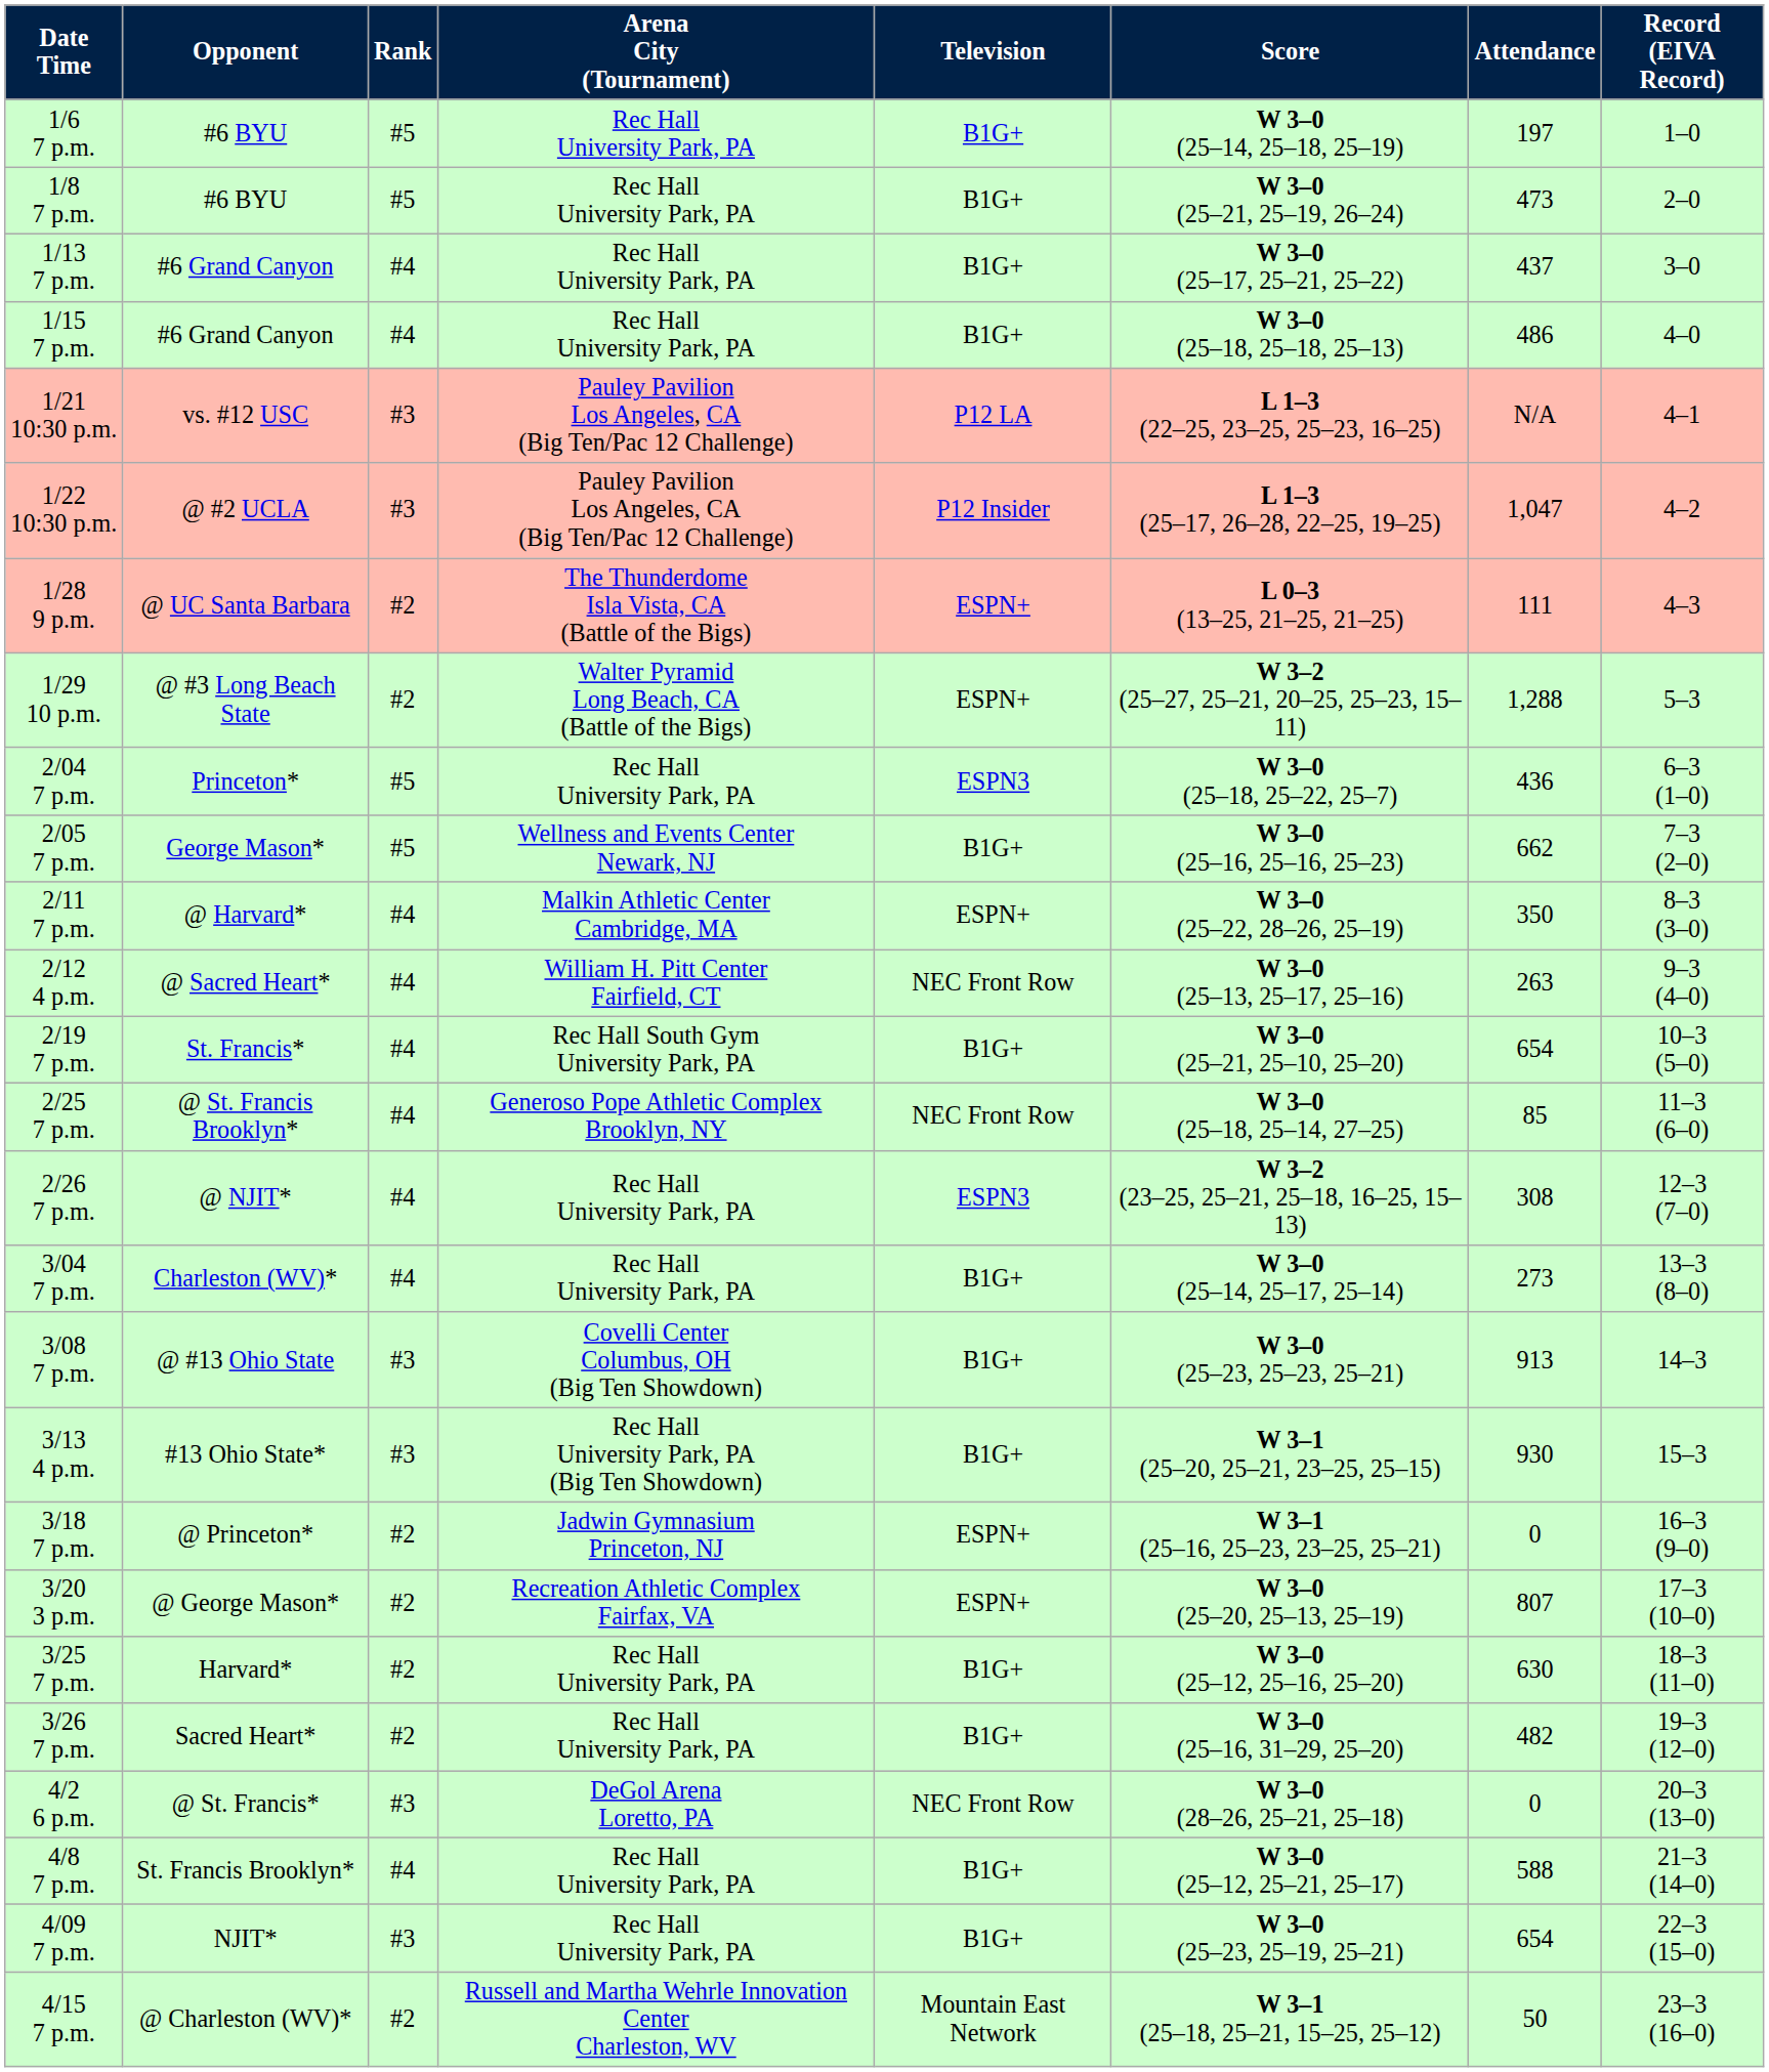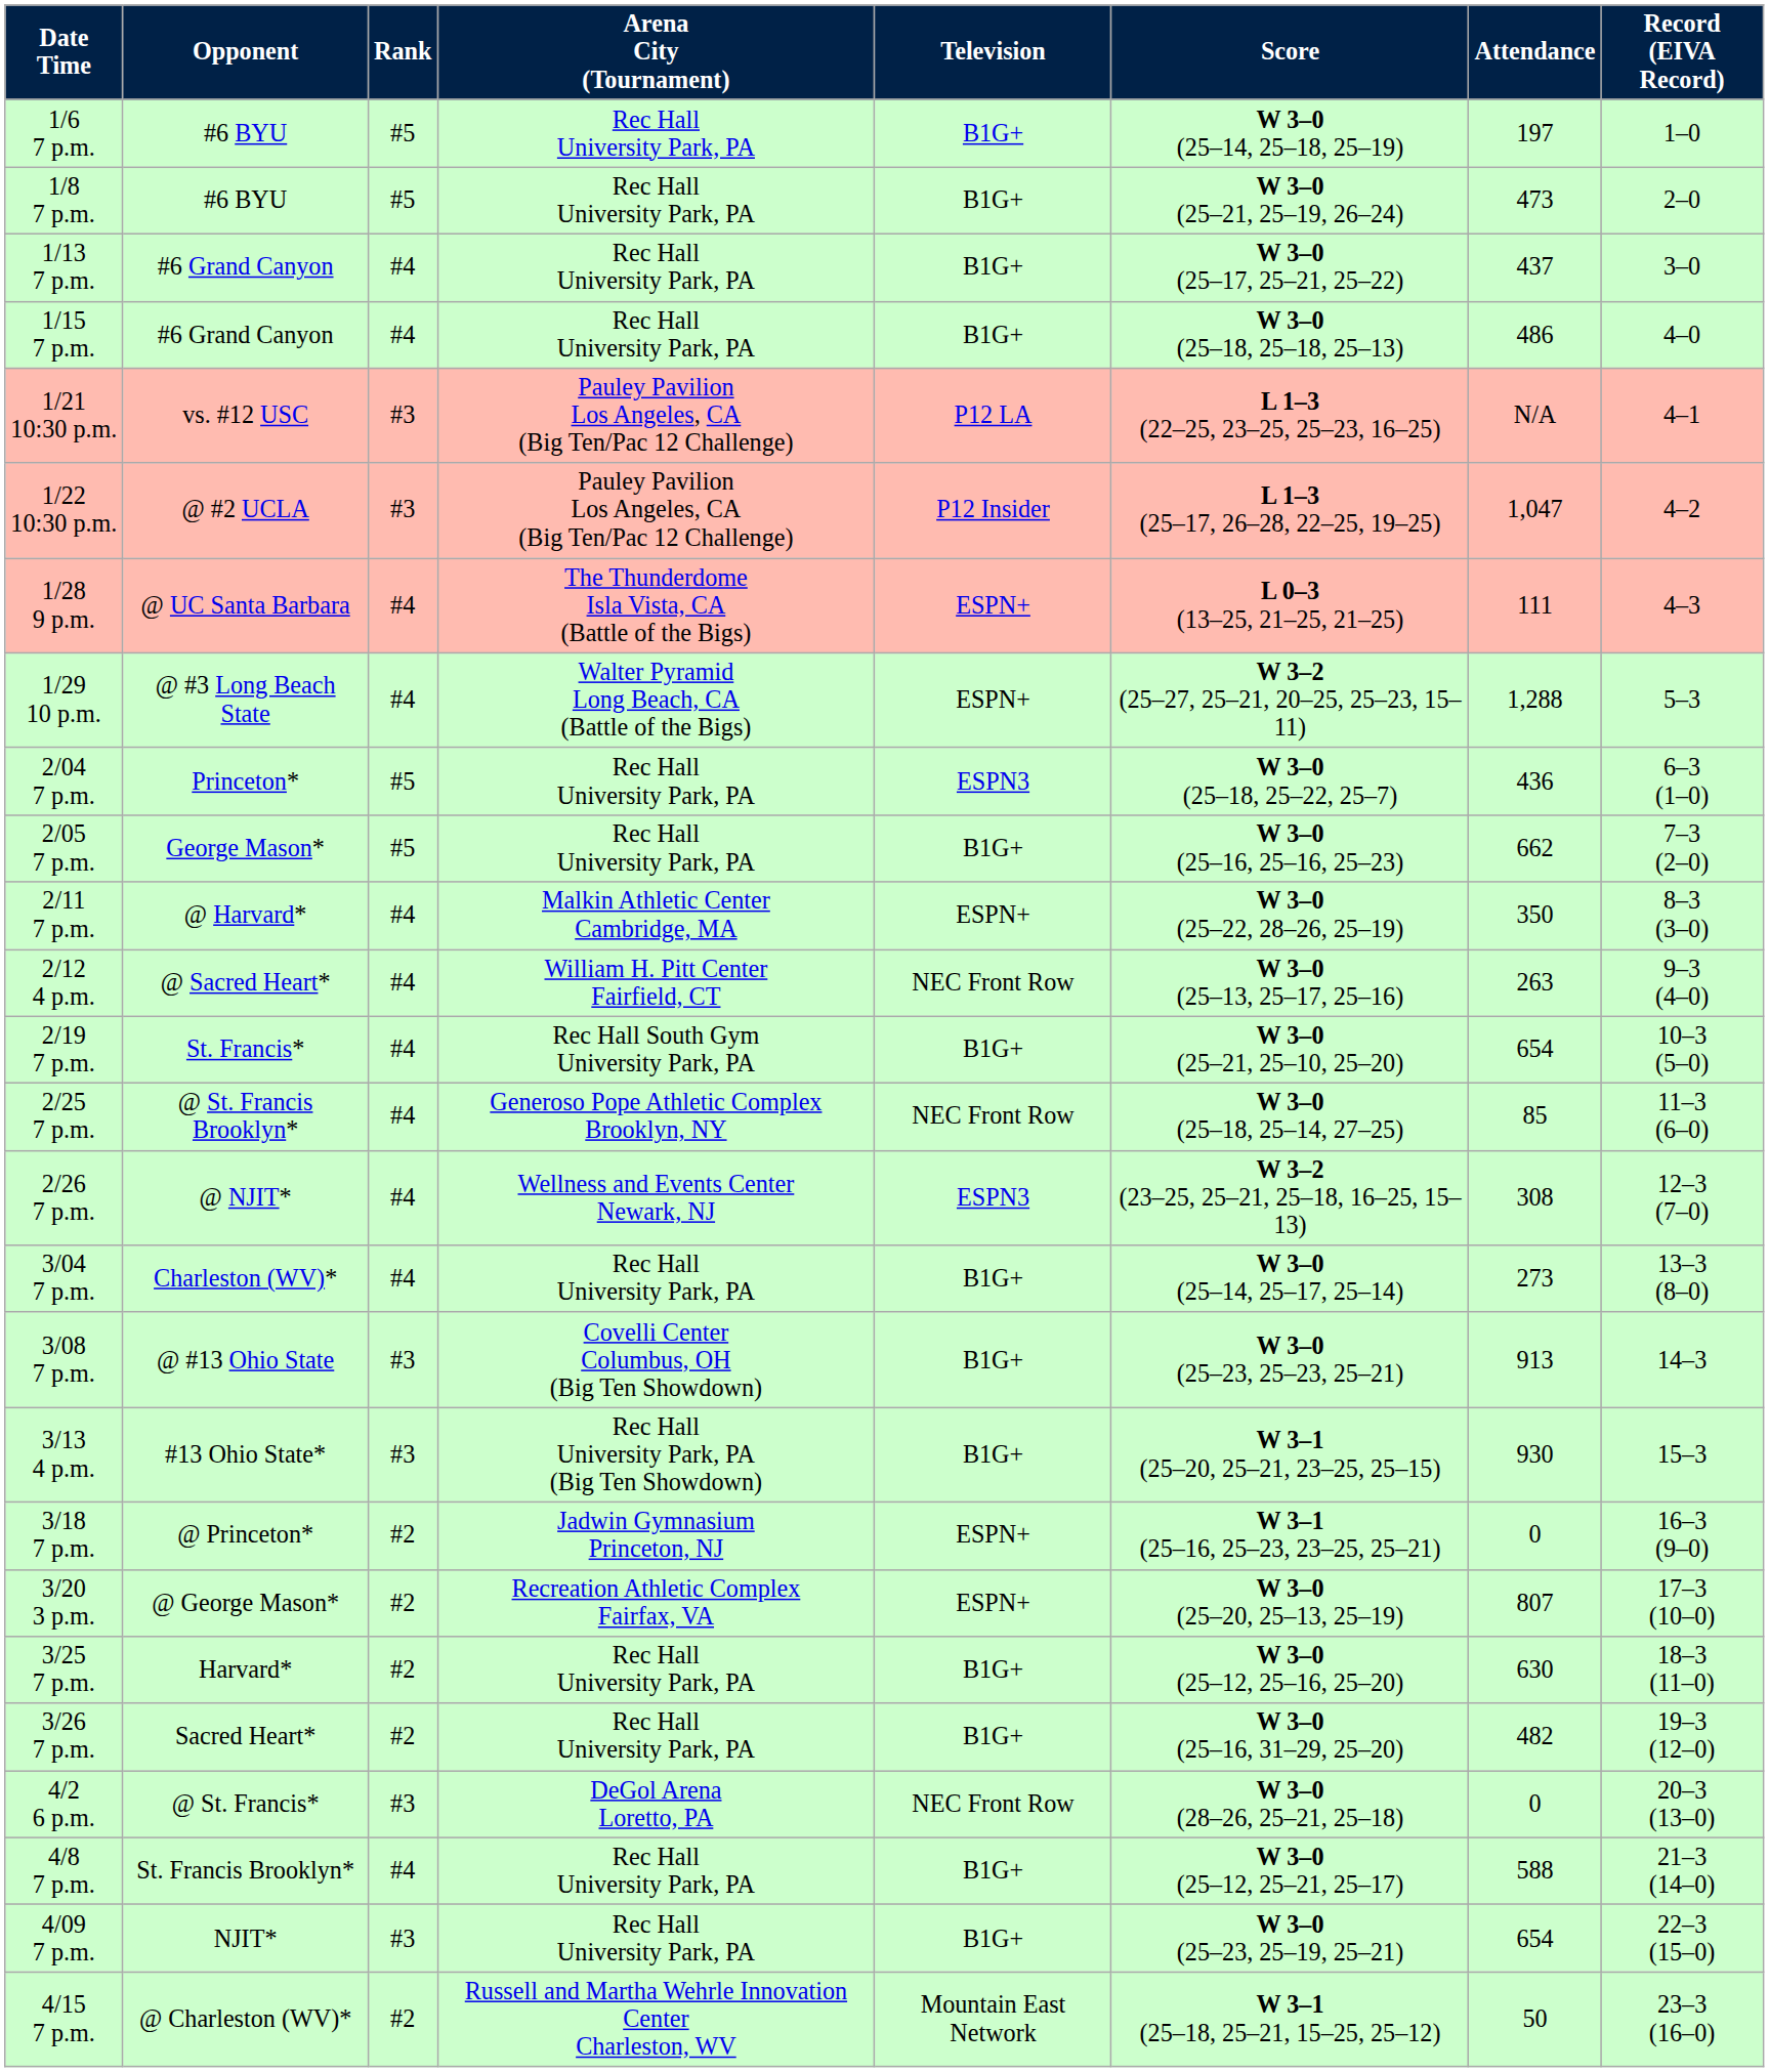 <table class="wikitable sortable" style="width:90%">
 <tr>
 <th style="background:#002147; color:#FFFFFF;" scope="col">Date<br>Time</th>
 <th style="background:#002147; color:#FFFFFF;" scope="col">Opponent</th>
 <th style="background:#002147; color:#FFFFFF;" scope="col">Rank</th>
 <th style="background:#002147; color:#FFFFFF;" scope="col">Arena<br>City<br>(Tournament)</th>
 <th style="background:#002147; color:#FFFFFF;" scope="col">Television</th>
 <th style="background:#002147; color:#FFFFFF;" scope="col">Score</th>
 <th style="background:#002147; color:#FFFFFF;" scope="col">Attendance</th>
 <th style="background:#002147; color:#FFFFFF;" scope="col">Record<br>(EIVA Record)</th>
 </tr>
 <tr align="center" bgcolor="#ccffcc">
 <td>1/6<br>7 p.m.</td>
 <td>#6 <a href='#'>BYU</a></td>
 <td>#5</td>
 <td><a href='#'>Rec Hall</a><br><a href='#'>University Park, PA</a></td>
 <td><a href='#'>B1G+</a></td>
 <td><strong>W 3–0</strong><br>(25–14, 25–18, 25–19)</td>
 <td>197</td>
 <td>1–0</td>
 </tr>
 <tr align="center" bgcolor="#ccffcc">
 <td>1/8<br>7 p.m.</td>
 <td>#6 BYU</td>
 <td>#5</td>
 <td>Rec Hall<br>University Park, PA</td>
 <td>B1G+</td>
 <td><strong>W 3–0</strong><br>(25–21, 25–19, 26–24)</td>
 <td>473</td>
 <td>2–0</td>
 </tr>
 <tr align="center" bgcolor="#ccffcc">
 <td>1/13<br>7 p.m.</td>
 <td>#6 <a href='#'>Grand Canyon</a></td>
 <td>#4</td>
 <td>Rec Hall<br>University Park, PA</td>
 <td>B1G+</td>
 <td><strong>W 3–0</strong><br>(25–17, 25–21, 25–22)</td>
 <td>437</td>
 <td>3–0</td>
 </tr>
 <tr align="center" bgcolor="#ccffcc">
 <td>1/15<br>7 p.m.</td>
 <td>#6 Grand Canyon</td>
 <td>#4</td>
 <td>Rec Hall<br>University Park, PA</td>
 <td>B1G+</td>
 <td><strong>W 3–0</strong><br>(25–18, 25–18, 25–13)</td>
 <td>486</td>
 <td>4–0</td>
 </tr>
 <tr align="center" bgcolor="#ffbbb">
 <td>1/21<br>10:30 p.m.</td>
 <td>vs. #12 <a href='#'>USC</a></td>
 <td>#3</td>
 <td><a href='#'>Pauley Pavilion</a><br><a href='#'>Los Angeles</a>, <a href='#'>CA</a><br>(Big Ten/Pac 12 Challenge)</td>
 <td><a href='#'>P12 LA</a></td>
 <td><strong>L 1–3</strong><br>(22–25, 23–25, 25–23, 16–25)</td>
 <td>N/A</td>
 <td>4–1</td>
 </tr>
 <tr align="center" bgcolor="#ffbbb">
 <td>1/22<br>10:30 p.m.</td>
 <td>@ #2 <a href='#'>UCLA</a></td>
 <td>#3</td>
 <td>Pauley Pavilion<br>Los Angeles, CA<br>(Big Ten/Pac 12 Challenge)</td>
 <td><a href='#'>P12 Insider</a></td>
 <td><strong>L 1–3</strong><br>(25–17, 26–28, 22–25, 19–25)</td>
 <td>1,047</td>
 <td>4–2</td>
 </tr>
 <tr align="center" bgcolor="#ffbbb">
 <td>1/28<br>9 p.m.</td>
 <td>@ <a href='#'>UC Santa Barbara</a></td>
-<td>#2</td>
+<td>#4</td>
 <td><a href='#'>The Thunderdome</a><br><a href='#'>Isla Vista, CA</a><br>(Battle of the Bigs)</td>
 <td><a href='#'>ESPN+</a></td>
 <td><strong>L 0–3</strong><br>(13–25, 21–25, 21–25)</td>
 <td>111</td>
 <td>4–3</td>
 </tr>
 <tr align="center" bgcolor="#ccffcc">
 <td>1/29<br>10 p.m.</td>
 <td>@ #3 <a href='#'>Long Beach State</a></td>
-<td>#2</td>
+<td>#4</td>
 <td><a href='#'>Walter Pyramid</a><br><a href='#'>Long Beach, CA</a><br>(Battle of the Bigs)</td>
 <td>ESPN+</td>
 <td><strong>W 3–2</strong><br>(25–27, 25–21, 20–25, 25–23, 15–11)</td>
 <td>1,288</td>
 <td>5–3</td>
 </tr>
 <tr align="center" bgcolor="#ccffcc">
 <td>2/04<br>7 p.m.</td>
 <td><a href='#'>Princeton</a>*</td>
 <td>#5</td>
 <td>Rec Hall<br>University Park, PA</td>
 <td><a href='#'>ESPN3</a></td>
 <td><strong>W 3–0</strong><br>(25–18, 25–22, 25–7)</td>
 <td>436</td>
 <td>6–3<br>(1–0)</td>
 </tr>
 <tr align="center" bgcolor="#ccffcc">
 <td>2/05<br>7 p.m.</td>
 <td><a href='#'>George Mason</a>*</td>
 <td>#5</td>
-<td><a href='#'>Wellness and Events Center</a><br><a href='#'>Newark, NJ</a></td>
+<td>Rec Hall<br>University Park, PA</td>
 <td>B1G+</td>
 <td><strong>W 3–0</strong><br>(25–16, 25–16, 25–23)</td>
 <td>662</td>
 <td>7–3<br>(2–0)</td>
 </tr>
 <tr align="center" bgcolor="#ccffcc">
 <td>2/11<br>7 p.m.</td>
 <td>@ <a href='#'>Harvard</a>*</td>
 <td>#4</td>
 <td><a href='#'>Malkin Athletic Center</a><br><a href='#'>Cambridge, MA</a></td>
 <td>ESPN+</td>
 <td><strong>W 3–0</strong><br>(25–22, 28–26, 25–19)</td>
 <td>350</td>
 <td>8–3<br>(3–0)</td>
 </tr>
 <tr align="center" bgcolor="#ccffcc">
 <td>2/12<br>4 p.m.</td>
 <td>@ <a href='#'>Sacred Heart</a>*</td>
 <td>#4</td>
 <td><a href='#'>William H. Pitt Center</a><br><a href='#'>Fairfield, CT</a></td>
 <td>NEC Front Row</td>
 <td><strong>W 3–0</strong><br>(25–13, 25–17, 25–16)</td>
 <td>263</td>
 <td>9–3<br>(4–0)</td>
 </tr>
 <tr align="center" bgcolor="#ccffcc">
 <td>2/19<br>7 p.m.</td>
 <td><a href='#'>St. Francis</a>*</td>
 <td>#4</td>
 <td>Rec Hall South Gym<br>University Park, PA</td>
 <td>B1G+</td>
 <td><strong>W 3–0</strong><br>(25–21, 25–10, 25–20)</td>
 <td>654</td>
 <td>10–3<br>(5–0)</td>
 </tr>
 <tr align="center" bgcolor="#ccffcc">
 <td>2/25<br>7 p.m.</td>
 <td>@ <a href='#'>St. Francis Brooklyn</a>*</td>
 <td>#4</td>
 <td><a href='#'>Generoso Pope Athletic Complex</a><br><a href='#'>Brooklyn, NY</a></td>
 <td>NEC Front Row</td>
 <td><strong>W 3–0</strong><br>(25–18, 25–14, 27–25)</td>
 <td>85</td>
 <td>11–3<br>(6–0)</td>
 </tr>
 <tr align="center" bgcolor="#ccffcc">
 <td>2/26<br>7 p.m.</td>
 <td>@ <a href='#'>NJIT</a>*</td>
 <td>#4</td>
-<td>Rec Hall<br>University Park, PA</td>
+<td><a href='#'>Wellness and Events Center</a><br><a href='#'>Newark, NJ</a></td>
 <td><a href='#'>ESPN3</a></td>
 <td><strong>W 3–2</strong><br>(23–25, 25–21, 25–18, 16–25, 15–13)</td>
 <td>308</td>
 <td>12–3<br>(7–0)</td>
 </tr>
 <tr align="center" bgcolor="#ccffcc">
 <td>3/04<br>7 p.m.</td>
 <td><a href='#'>Charleston (WV)</a>*</td>
 <td>#4</td>
 <td>Rec Hall<br>University Park, PA</td>
 <td>B1G+</td>
 <td><strong>W 3–0</strong><br>(25–14, 25–17, 25–14)</td>
 <td>273</td>
 <td>13–3<br>(8–0)</td>
 </tr>
 <tr align="center" bgcolor="#ccffcc">
 <td>3/08<br>7 p.m.</td>
 <td>@ #13 <a href='#'>Ohio State</a></td>
 <td>#3</td>
 <td><a href='#'>Covelli Center</a><br><a href='#'>Columbus, OH</a><br>(Big Ten Showdown)</td>
 <td>B1G+</td>
 <td><strong>W 3–0</strong><br>(25–23, 25–23, 25–21)</td>
 <td>913</td>
 <td>14–3</td>
 </tr>
 <tr align="center" bgcolor="#ccffcc">
 <td>3/13<br>4 p.m.</td>
 <td>#13 Ohio State*</td>
 <td>#3</td>
 <td>Rec Hall<br>University Park, PA<br>(Big Ten Showdown)</td>
 <td>B1G+</td>
 <td><strong>W 3–1</strong><br>(25–20, 25–21, 23–25, 25–15)</td>
 <td>930</td>
 <td>15–3</td>
 </tr>
 <tr align="center" bgcolor="#ccffcc">
 <td>3/18<br>7 p.m.</td>
 <td>@ Princeton*</td>
 <td>#2</td>
 <td><a href='#'>Jadwin Gymnasium</a><br><a href='#'>Princeton, NJ</a></td>
 <td>ESPN+</td>
 <td><strong>W 3–1</strong><br>(25–16, 25–23, 23–25, 25–21)</td>
 <td>0</td>
 <td>16–3<br>(9–0)</td>
 </tr>
 <tr align="center" bgcolor="#ccffcc">
 <td>3/20<br>3 p.m.</td>
 <td>@ George Mason*</td>
 <td>#2</td>
 <td><a href='#'>Recreation Athletic Complex</a><br><a href='#'>Fairfax, VA</a></td>
 <td>ESPN+</td>
 <td><strong>W 3–0</strong><br>(25–20, 25–13, 25–19)</td>
 <td>807</td>
 <td>17–3<br>(10–0)</td>
 </tr>
 <tr align="center" bgcolor="#ccffcc">
 <td>3/25<br>7 p.m.</td>
 <td>Harvard*</td>
 <td>#2</td>
 <td>Rec Hall<br>University Park, PA</td>
 <td>B1G+</td>
 <td><strong>W 3–0</strong><br>(25–12, 25–16, 25–20)</td>
 <td>630</td>
 <td>18–3<br>(11–0)</td>
 </tr>
 <tr align="center" bgcolor="#ccffcc">
 <td>3/26<br>7 p.m.</td>
 <td>Sacred Heart*</td>
 <td>#2</td>
 <td>Rec Hall<br>University Park, PA</td>
 <td>B1G+</td>
 <td><strong>W 3–0</strong><br>(25–16, 31–29, 25–20)</td>
 <td>482</td>
 <td>19–3<br>(12–0)</td>
 </tr>
 <tr align="center" bgcolor="#ccffcc">
 <td>4/2<br>6 p.m.</td>
 <td>@ St. Francis*</td>
 <td>#3</td>
 <td><a href='#'>DeGol Arena</a><br><a href='#'>Loretto, PA</a></td>
 <td>NEC Front Row</td>
 <td><strong>W 3–0</strong><br>(28–26, 25–21, 25–18)</td>
 <td>0</td>
 <td>20–3<br>(13–0)</td>
 </tr>
 <tr align="center" bgcolor="#ccffcc">
 <td>4/8<br>7 p.m.</td>
 <td>St. Francis Brooklyn*</td>
 <td>#4</td>
 <td>Rec Hall<br>University Park, PA</td>
 <td>B1G+</td>
 <td><strong>W 3–0</strong><br>(25–12, 25–21, 25–17)</td>
 <td>588</td>
 <td>21–3<br>(14–0)</td>
 </tr>
 <tr align="center" bgcolor="#ccffcc">
 <td>4/09<br>7 p.m.</td>
 <td>NJIT*</td>
 <td>#3</td>
 <td>Rec Hall<br>University Park, PA</td>
 <td>B1G+</td>
 <td><strong>W 3–0</strong><br>(25–23, 25–19, 25–21)</td>
 <td>654</td>
 <td>22–3<br>(15–0)</td>
 </tr>
 <tr align="center" bgcolor="#ccffcc">
 <td>4/15<br>7 p.m.</td>
 <td>@ Charleston (WV)*</td>
 <td>#2</td>
 <td><a href='#'>Russell and Martha Wehrle Innovation Center</a><br><a href='#'>Charleston, WV</a></td>
 <td>Mountain East Network</td>
 <td><strong>W 3–1</strong><br>(25–18, 25–21, 15–25, 25–12)</td>
 <td>50</td>
 <td>23–3<br>(16–0)</td>
 </tr>
 </table>
